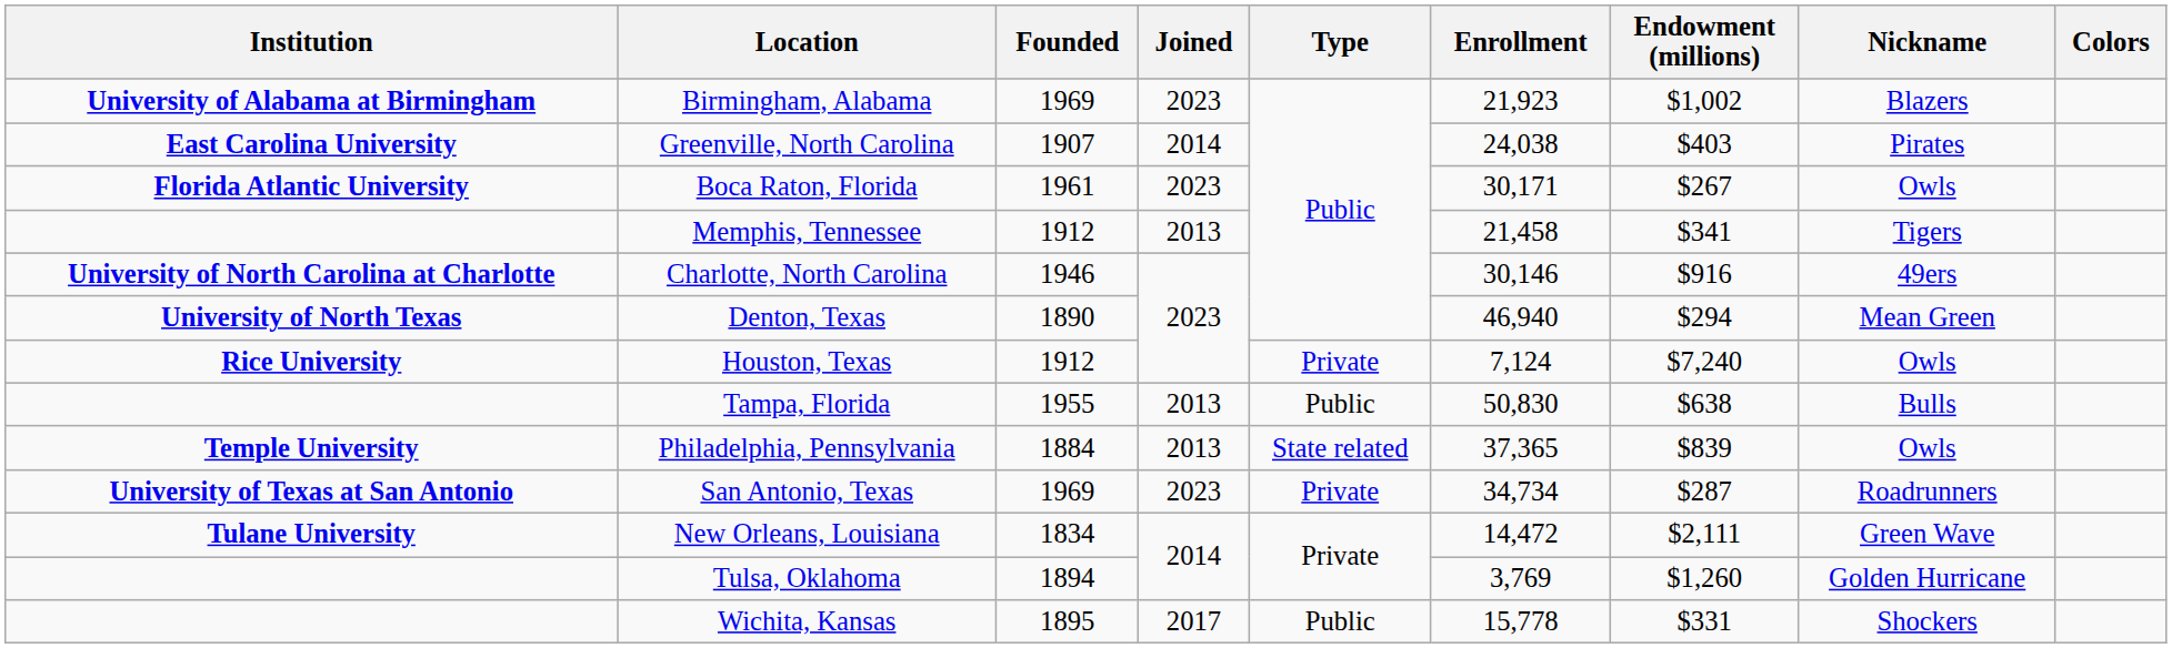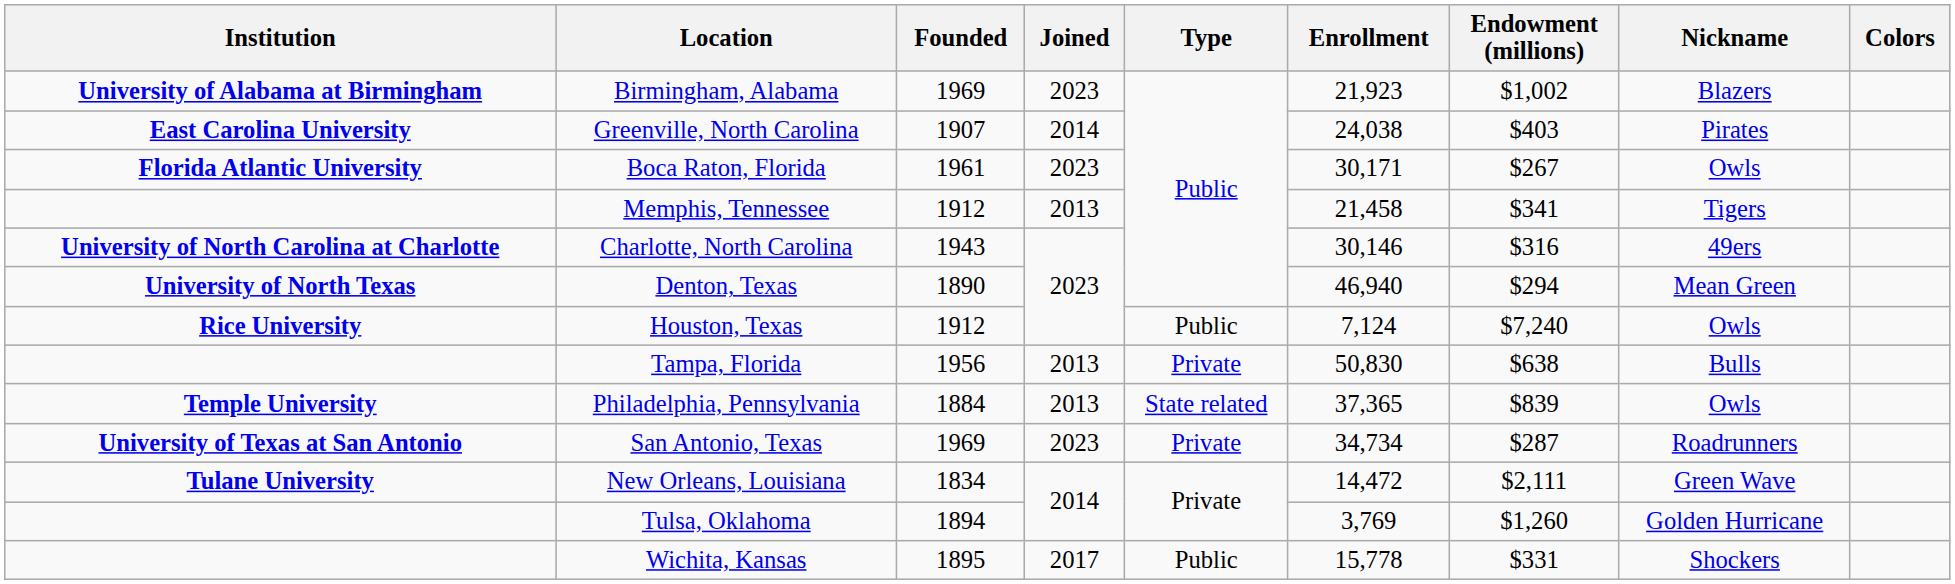 <table class="wikitable sortable" style="width: 100%; text-align:center">
 <tr>
 <th>Institution</th>
 <th>Location</th>
 <th>Founded</th>
 <th>Joined</th>
 <th>Type</th>
 <th>Enrollment</th>
 <th>Endowment<br>(millions)</th>
 <th>Nickname</th>
 <th class="unsortable">Colors</th>
 </tr>
 <tr>
 <td><strong><a href='#'>University of Alabama at Birmingham</a></strong></td>
 <td><a href='#'>Birmingham, Alabama</a></td>
 <td>1969</td>
 <td>2023</td>
 <td rowspan=6><a href='#'>Public</a></td>
 <td>21,923</td>
 <td>$1,002</td>
 <td><a href='#'>Blazers</a></td>
 <td></td>
 </tr>
 <tr>
 <td><strong><a href='#'>East Carolina University</a></strong></td>
 <td><a href='#'>Greenville, North Carolina</a></td>
 <td>1907</td>
 <td>2014</td>
 <td>24,038</td>
 <td>$403</td>
 <td><a href='#'>Pirates</a></td>
 <td></td>
 </tr>
 <tr>
 <td><strong><a href='#'>Florida Atlantic University</a></strong></td>
 <td><a href='#'>Boca Raton, Florida</a></td>
 <td>1961</td>
 <td>2023</td>
 <td>30,171</td>
 <td>$267</td>
 <td><a href='#'>Owls</a></td>
 <td></td>
 </tr>
 <tr>
 <td></td>
 <td><a href='#'>Memphis, Tennessee</a></td>
 <td>1912</td>
 <td>2013</td>
 <td>21,458</td>
 <td>$341</td>
 <td><a href='#'>Tigers</a></td>
 <td></td>
 </tr>
 <tr>
 <td><strong><a href='#'>University of North Carolina at Charlotte</a></strong></td>
 <td><a href='#'>Charlotte, North Carolina</a></td>
-<td>1946</td>
+<td>1943</td>
 <td rowspan=3>2023</td>
 <td>30,146</td>
-<td>$916</td>
+<td>$316</td>
 <td><a href='#'>49ers</a></td>
 <td></td>
 </tr>
 <tr>
 <td><strong><a href='#'>University of North Texas</a></strong></td>
 <td><a href='#'>Denton, Texas</a></td>
 <td>1890</td>
 <td>46,940</td>
 <td>$294</td>
 <td><a href='#'>Mean Green</a></td>
 <td></td>
 </tr>
 <tr>
 <td><strong><a href='#'>Rice University</a></strong></td>
 <td><a href='#'>Houston, Texas</a></td>
 <td>1912</td>
-<td><a href='#'>Private</a></td>
+<td>Public</td>
 <td>7,124</td>
 <td>$7,240</td>
 <td><a href='#'>Owls</a></td>
 <td></td>
 </tr>
 <tr>
 <td></td>
 <td><a href='#'>Tampa, Florida</a></td>
-<td>1955</td>
+<td>1956</td>
 <td>2013</td>
-<td>Public</td>
+<td><a href='#'>Private</a></td>
 <td>50,830</td>
 <td>$638</td>
 <td><a href='#'>Bulls</a></td>
 <td></td>
 </tr>
 <tr>
 <td><strong><a href='#'>Temple University</a></strong></td>
 <td><a href='#'>Philadelphia, Pennsylvania</a></td>
 <td>1884</td>
 <td>2013</td>
 <td><a href='#'>State related</a></td>
 <td>37,365</td>
 <td>$839</td>
 <td><a href='#'>Owls</a></td>
 <td></td>
 </tr>
 <tr>
 <td><strong><a href='#'>University of Texas at San Antonio</a></strong></td>
 <td><a href='#'>San Antonio, Texas</a></td>
 <td>1969</td>
 <td>2023</td>
 <td><a href='#'>Private</a></td>
 <td>34,734</td>
 <td>$287</td>
 <td><a href='#'>Roadrunners</a></td>
 <td></td>
 </tr>
 <tr>
 <td><strong><a href='#'>Tulane University</a></strong></td>
 <td><a href='#'>New Orleans, Louisiana</a></td>
 <td>1834</td>
 <td rowspan=2>2014</td>
 <td rowspan=2>Private</td>
 <td>14,472</td>
 <td>$2,111</td>
 <td><a href='#'>Green Wave</a></td>
 <td></td>
 </tr>
 <tr>
 <td></td>
 <td><a href='#'>Tulsa, Oklahoma</a></td>
 <td>1894</td>
 <td>3,769</td>
 <td>$1,260</td>
 <td><a href='#'>Golden Hurricane</a></td>
 <td></td>
 </tr>
 <tr>
 <td></td>
 <td><a href='#'>Wichita, Kansas</a></td>
 <td>1895</td>
 <td>2017</td>
 <td>Public</td>
 <td>15,778</td>
 <td>$331</td>
 <td><a href='#'>Shockers</a></td>
 <td></td>
 </tr>
 </table>
